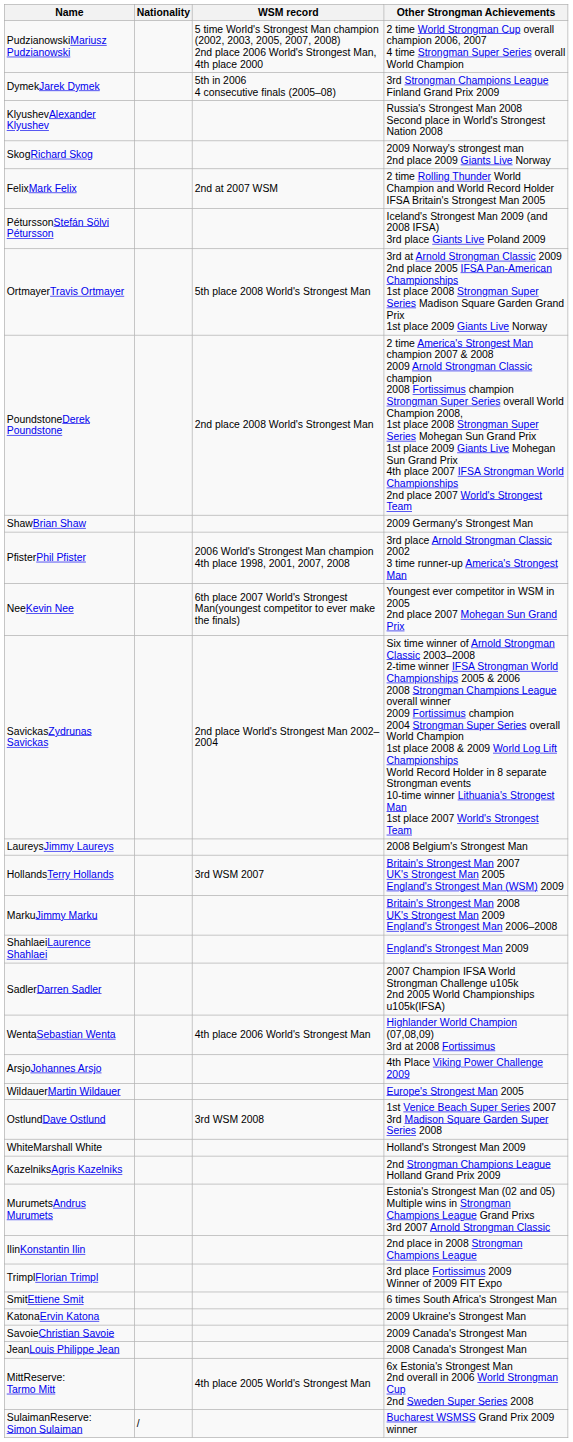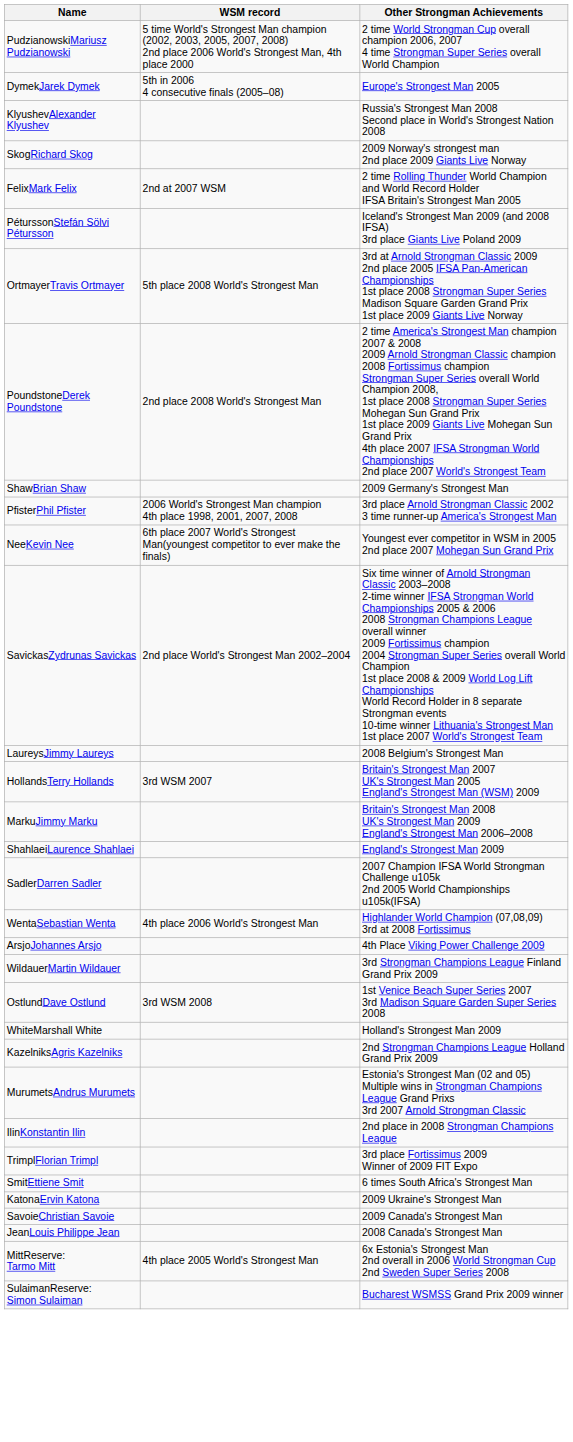 <table class="sortable wikitable" align="center">
 <tr>
 <th>Name</th>
-<th>Nationality</th>
 <th>WSM record</th>
 <th>Other Strongman Achievements</th>
 </tr>
 <tr>
 <td><span>Pudzianowski</span><a href='#'>Mariusz Pudzianowski</a></td>
-<td></td>
 <td>5 time World's Strongest Man champion (2002, 2003, 2005, 2007, 2008)<br>2nd place 2006 World's Strongest Man, 4th place 2000</td>
 <td>2 time <a href='#'>World Strongman Cup</a> overall champion 2006, 2007<br>4 time <a href='#'>Strongman Super Series</a> overall World Champion</td>
 </tr>
 <tr>
 <td><span>Dymek</span><a href='#'>Jarek Dymek</a></td>
-<td></td>
 <td>5th in 2006<br>4 consecutive finals (2005–08)</td>
-<td>3rd <a href='#'>Strongman Champions League</a> Finland Grand Prix 2009</td>
+<td><a href='#'>Europe's Strongest Man</a> 2005</td>
 </tr>
 <tr>
 <td><span>Klyushev</span><a href='#'>Alexander Klyushev</a></td>
-<td></td>
 <td></td>
 <td>Russia's Strongest Man 2008<br> Second place in World's Strongest Nation 2008</td>
 </tr>
 <tr>
 <td><span>Skog</span><a href='#'>Richard Skog</a></td>
 <td></td>
-<td></td>
 <td>2009 Norway's strongest man<br>2nd place 2009 <a href='#'>Giants Live</a> Norway</td>
 </tr>
 <tr>
 <td><span>Felix</span><a href='#'>Mark Felix</a></td>
-<td></td>
 <td>2nd at 2007 WSM</td>
 <td>2 time <a href='#'>Rolling Thunder</a> World Champion and World Record Holder<br>IFSA Britain's Strongest Man 2005</td>
 </tr>
 <tr>
 <td><span>Pétursson</span><a href='#'>Stefán Sölvi Pétursson</a></td>
 <td></td>
-<td></td>
 <td>Iceland's Strongest Man 2009 (and 2008 IFSA)<br>3rd place <a href='#'>Giants Live</a> Poland 2009</td>
 </tr>
 <tr>
 <td><span>Ortmayer</span><a href='#'>Travis Ortmayer</a></td>
-<td></td>
 <td>5th place 2008 World's Strongest Man</td>
 <td>3rd at <a href='#'>Arnold Strongman Classic</a> 2009<br>2nd place 2005 <a href='#'>IFSA Pan-American Championships</a><br>1st place 2008 <a href='#'>Strongman Super Series</a> Madison Square Garden Grand Prix<br>1st place 2009 <a href='#'>Giants Live</a> Norway</td>
 </tr>
 <tr>
 <td><span>Poundstone</span><a href='#'>Derek Poundstone</a></td>
-<td></td>
 <td>2nd place 2008 World's Strongest Man</td>
 <td>2 time <a href='#'>America's Strongest Man</a> champion 2007 & 2008<br>2009 <a href='#'>Arnold Strongman Classic</a> champion<br>2008 <a href='#'>Fortissimus</a> champion<br><a href='#'>Strongman Super Series</a> overall World Champion 2008,<br>1st place 2008 <a href='#'>Strongman Super Series</a> Mohegan Sun Grand Prix<br>1st place 2009 <a href='#'>Giants Live</a> Mohegan Sun Grand Prix<br>4th place 2007 <a href='#'>IFSA Strongman World Championships</a><br>2nd place 2007 <a href='#'>World's Strongest Team</a></td>
 </tr>
 <tr>
 <td><span>Shaw</span><a href='#'>Brian Shaw</a></td>
 <td></td>
-<td></td>
 <td>2009 Germany's Strongest Man</td>
 </tr>
 <tr>
 <td><span>Pfister</span><a href='#'>Phil Pfister</a></td>
-<td></td>
 <td>2006 World's Strongest Man champion<br>4th place 1998, 2001, 2007, 2008</td>
 <td>3rd place <a href='#'>Arnold Strongman Classic</a> 2002<br>3 time runner-up <a href='#'>America's Strongest Man</a></td>
 </tr>
 <tr>
 <td><span>Nee</span><a href='#'>Kevin Nee</a></td>
-<td></td>
 <td>6th place 2007 World's Strongest Man(youngest competitor to ever make the finals)</td>
 <td>Youngest ever competitor in WSM in 2005<br>2nd place 2007 <a href='#'>Mohegan Sun Grand Prix</a></td>
 </tr>
 <tr>
 <td><span>Savickas</span><a href='#'>Zydrunas Savickas</a></td>
-<td></td>
 <td>2nd place World's Strongest Man 2002–2004</td>
 <td>Six time winner of <a href='#'>Arnold Strongman Classic</a> 2003–2008<br>2-time winner <a href='#'>IFSA Strongman World Championships</a> 2005 & 2006<br>2008 <a href='#'>Strongman Champions League</a> overall winner<br>2009 <a href='#'>Fortissimus</a> champion<br>2004 <a href='#'>Strongman Super Series</a> overall World Champion<br>1st place 2008 & 2009 <a href='#'>World Log Lift Championships</a><br>World Record Holder in 8 separate Strongman events<br>10-time winner <a href='#'>Lithuania's Strongest Man</a><br>1st place 2007 <a href='#'>World's Strongest Team</a></td>
 </tr>
 <tr>
 <td><span>Laureys</span><a href='#'>Jimmy Laureys</a></td>
 <td></td>
-<td></td>
 <td>2008 Belgium's Strongest Man</td>
 </tr>
 <tr>
 <td><span>Hollands</span><a href='#'>Terry Hollands</a></td>
-<td></td>
 <td>3rd WSM 2007</td>
 <td><a href='#'>Britain's Strongest Man</a> 2007<br><a href='#'>UK's Strongest Man</a> 2005<br><a href='#'>England's Strongest Man (WSM)</a> 2009</td>
 </tr>
 <tr>
 <td><span>Marku</span><a href='#'>Jimmy Marku</a></td>
 <td></td>
-<td></td>
 <td><a href='#'>Britain's Strongest Man</a> 2008<br><a href='#'>UK's Strongest Man</a> 2009<br><a href='#'>England's Strongest Man</a> 2006–2008</td>
 </tr>
 <tr>
 <td><span>Shahlaei</span><a href='#'>Laurence Shahlaei</a></td>
-<td></td>
 <td></td>
 <td><a href='#'>England's Strongest Man</a> 2009</td>
 </tr>
 <tr>
 <td><span>Sadler</span><a href='#'>Darren Sadler</a></td>
 <td></td>
-<td></td>
 <td>2007 Champion IFSA World Strongman Challenge u105k<br>2nd 2005 World Championships u105k(IFSA)</td>
 </tr>
 <tr>
 <td><span>Wenta</span><a href='#'>Sebastian Wenta</a></td>
-<td></td>
 <td>4th place 2006 World's Strongest Man</td>
 <td><a href='#'>Highlander World Champion</a> (07,08,09)<br>3rd at 2008 <a href='#'>Fortissimus</a></td>
 </tr>
 <tr>
 <td><span>Arsjo</span><a href='#'>Johannes Arsjo</a></td>
 <td></td>
-<td></td>
 <td>4th Place <a href='#'>Viking Power Challenge 2009</a></td>
 </tr>
 <tr>
 <td><span>Wildauer</span><a href='#'>Martin Wildauer</a></td>
 <td></td>
-<td></td>
-<td><a href='#'>Europe's Strongest Man</a> 2005</td>
+<td>3rd <a href='#'>Strongman Champions League</a> Finland Grand Prix 2009</td>
 </tr>
 <tr>
 <td><span>Ostlund</span><a href='#'>Dave Ostlund</a></td>
-<td></td>
 <td>3rd WSM 2008</td>
 <td>1st <a href='#'>Venice Beach Super Series</a> 2007<br>3rd <a href='#'>Madison Square Garden Super Series</a> 2008</td>
 </tr>
 <tr>
 <td><span>White</span>Marshall White</td>
 <td></td>
-<td></td>
 <td>Holland's Strongest Man 2009</td>
 </tr>
 <tr>
 <td><span>Kazelniks</span><a href='#'>Agris Kazelniks</a></td>
-<td></td>
 <td></td>
 <td>2nd <a href='#'>Strongman Champions League</a> Holland Grand Prix 2009</td>
 </tr>
 <tr>
 <td><span>Murumets</span><a href='#'>Andrus Murumets</a></td>
 <td></td>
-<td></td>
 <td>Estonia's Strongest Man (02 and 05)<br>Multiple wins in <a href='#'>Strongman Champions League</a> Grand Prixs<br>3rd 2007 <a href='#'>Arnold Strongman Classic</a></td>
 </tr>
 <tr>
 <td><span>Ilin</span><a href='#'>Konstantin Ilin</a></td>
-<td></td>
 <td></td>
 <td>2nd place in 2008 <a href='#'>Strongman Champions League</a></td>
 </tr>
 <tr>
 <td><span>Trimpl</span><a href='#'>Florian Trimpl</a></td>
 <td></td>
-<td></td>
 <td>3rd place <a href='#'>Fortissimus</a> 2009<br>Winner of 2009 FIT Expo</td>
 </tr>
 <tr>
 <td><span>Smit</span><a href='#'>Ettiene Smit</a></td>
-<td></td>
 <td></td>
 <td>6 times South Africa's Strongest Man</td>
 </tr>
 <tr>
 <td><span>Katona</span><a href='#'>Ervin Katona</a></td>
 <td></td>
-<td></td>
 <td>2009 Ukraine's Strongest Man</td>
 </tr>
 <tr>
 <td><span>Savoie</span><a href='#'>Christian Savoie</a></td>
-<td></td>
 <td></td>
 <td>2009 Canada's Strongest Man</td>
 </tr>
 <tr>
 <td><span>Jean</span><a href='#'>Louis Philippe Jean</a></td>
 <td></td>
-<td></td>
 <td>2008 Canada's Strongest Man</td>
 </tr>
 <tr>
 <td><span>Mitt</span>Reserve:<br><a href='#'>Tarmo Mitt</a></td>
-<td></td>
 <td>4th place 2005 World's Strongest Man</td>
 <td>6x Estonia's Strongest Man<br>2nd overall in 2006 <a href='#'>World Strongman Cup</a><br>2nd <a href='#'>Sweden Super Series</a> 2008</td>
 </tr>
 <tr>
 <td><span>Sulaiman</span>Reserve:<br><a href='#'>Simon Sulaiman</a></td>
-<td>/</td>
 <td></td>
 <td><a href='#'>Bucharest WSMSS</a> Grand Prix 2009 winner</td>
 </tr>
 </table>
